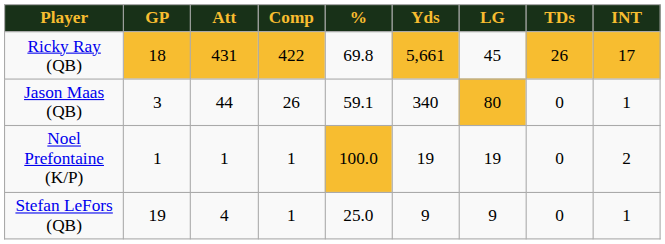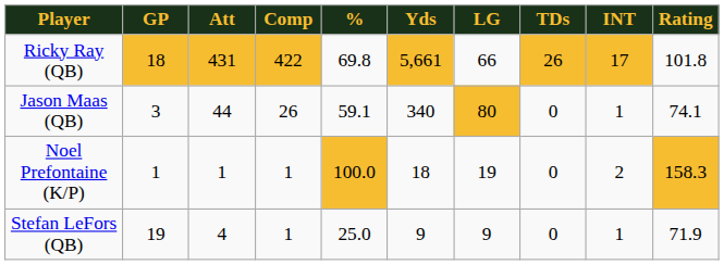 <table class="wikitable sortable">
 <tr>
 <th style="background:#183118;color:#f7bd30;" width="16%">Player</th>
 <th style="background:#183118;color:#f7bd30;" width="9%">GP</th>
 <th style="background:#183118;color:#f7bd30;" width="9%">Att</th>
 <th style="background:#183118;color:#f7bd30;" width="9%">Comp</th>
 <th style="background:#183118;color:#f7bd30;" width="9%">%</th>
 <th style="background:#183118;color:#f7bd30;" width="9%">Yds</th>
 <th style="background:#183118;color:#f7bd30;" width="9%">LG</th>
 <th style="background:#183118;color:#f7bd30;" width="9%">TDs</th>
 <th style="background:#183118;color:#f7bd30;" width="9%">INT</th>
+<th style="background:#183118;color:#f7bd30;" width="9%">Rating</th>
 </tr>
 <tr align="center">
 <td><a href='#'>Ricky Ray</a> (QB)</td>
 <td bgcolor="#f7bd30">18</td>
 <td bgcolor="#f7bd30">431</td>
 <td bgcolor="#f7bd30">422</td>
 <td>69.8</td>
 <td bgcolor="#f7bd30">5,661</td>
-<td>45</td>
+<td>66</td>
 <td bgcolor="#f7bd30">26</td>
 <td bgcolor="#f7bd30">17</td>
+<td>101.8</td>
 </tr>
 <tr align="center">
 <td><a href='#'>Jason Maas</a> (QB)</td>
 <td>3</td>
 <td>44</td>
 <td>26</td>
 <td>59.1</td>
 <td>340</td>
 <td bgcolor="#f7bd30">80</td>
 <td>0</td>
 <td>1</td>
+<td>74.1</td>
 </tr>
 <tr align="center">
 <td><a href='#'>Noel Prefontaine</a> (K/P)</td>
 <td>1</td>
 <td>1</td>
 <td>1</td>
 <td bgcolor="#f7bd30">100.0</td>
-<td>19</td>
+<td>18</td>
 <td>19</td>
 <td>0</td>
 <td>2</td>
+<td bgcolor="#f7bd30">158.3</td>
 </tr>
 <tr align="center">
 <td><a href='#'>Stefan LeFors</a> (QB)</td>
 <td>19</td>
 <td>4</td>
 <td>1</td>
 <td>25.0</td>
 <td>9</td>
 <td>9</td>
 <td>0</td>
 <td>1</td>
+<td>71.9</td>
 </tr>
 </table>
